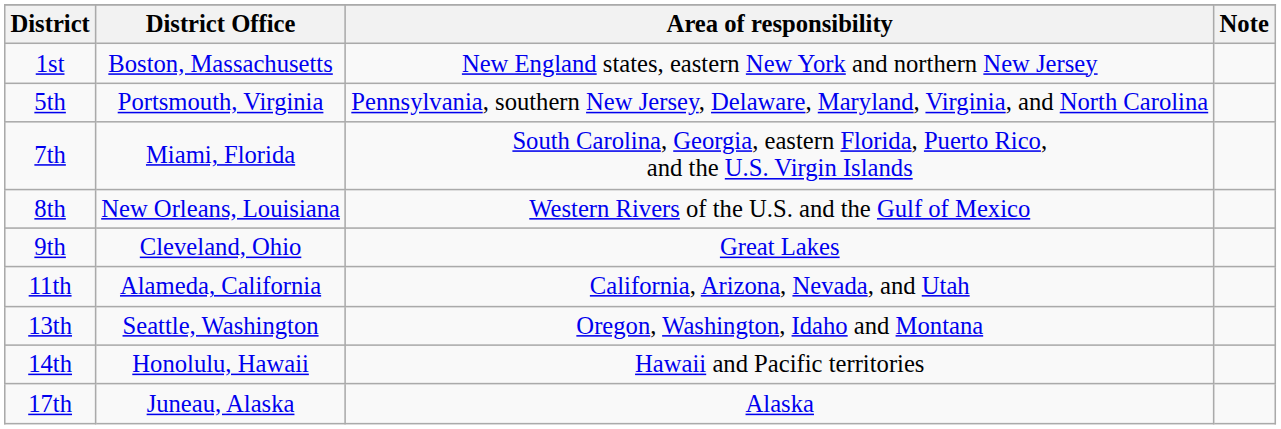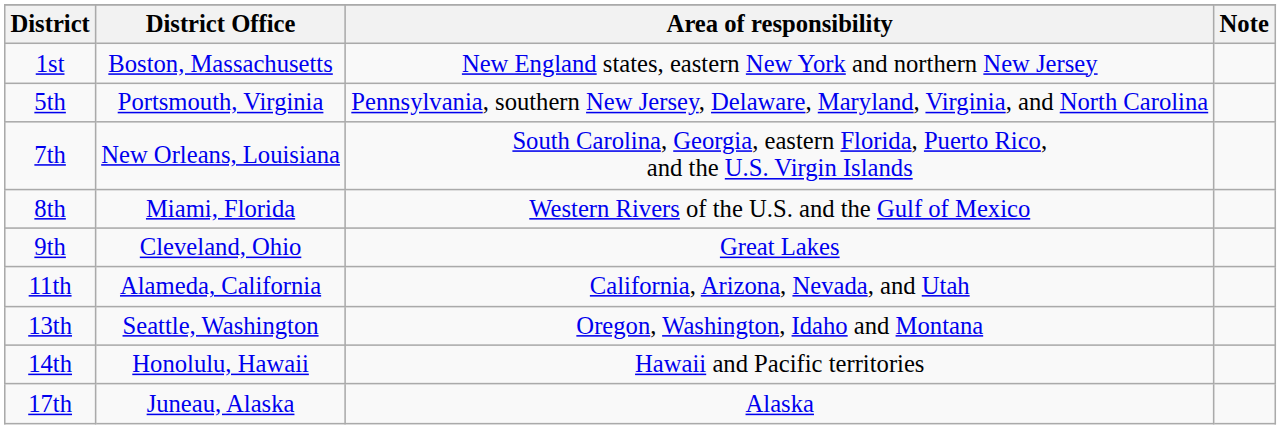 <table class="wikitable" style="text-align: center;">
 <tr>
 </tr>
 <tr>
 <th>District</th>
 <th>District Office</th>
 <th>Area of responsibility</th>
 <th>Note</th>
 </tr>
 <tr>
 <td><a href='#'>1st</a></td>
 <td><a href='#'>Boston, Massachusetts</a></td>
 <td><a href='#'>New England</a> states, eastern <a href='#'>New York</a> and northern <a href='#'>New Jersey</a></td>
 <td></td>
 </tr>
 <tr>
 <td><a href='#'>5th</a></td>
 <td><a href='#'>Portsmouth, Virginia</a></td>
 <td><a href='#'>Pennsylvania</a>, southern <a href='#'>New Jersey</a>, <a href='#'>Delaware</a>, <a href='#'>Maryland</a>, <a href='#'>Virginia</a>, and <a href='#'>North Carolina</a></td>
 <td></td>
 </tr>
 <tr>
 <td><a href='#'>7th</a></td>
-<td><a href='#'>Miami, Florida</a></td>
+<td><a href='#'>New Orleans, Louisiana</a></td>
 <td><a href='#'>South Carolina</a>, <a href='#'>Georgia</a>, eastern <a href='#'>Florida</a>, <a href='#'>Puerto Rico</a>, <br>and the <a href='#'>U.S. Virgin Islands</a></td>
 <td></td>
 </tr>
 <tr>
 <td><a href='#'>8th</a></td>
-<td><a href='#'>New Orleans, Louisiana</a></td>
+<td><a href='#'>Miami, Florida</a></td>
 <td><a href='#'>Western Rivers</a> of the U.S. and the <a href='#'>Gulf of Mexico</a></td>
 <td></td>
 </tr>
 <tr>
 <td><a href='#'>9th</a></td>
 <td><a href='#'>Cleveland, Ohio</a></td>
 <td><a href='#'>Great Lakes</a></td>
 <td></td>
 </tr>
 <tr>
 <td><a href='#'>11th</a></td>
 <td><a href='#'>Alameda, California</a></td>
 <td><a href='#'>California</a>, <a href='#'>Arizona</a>, <a href='#'>Nevada</a>, and <a href='#'>Utah</a></td>
 <td></td>
 </tr>
 <tr>
 <td><a href='#'>13th</a></td>
 <td><a href='#'>Seattle, Washington</a></td>
 <td><a href='#'>Oregon</a>, <a href='#'>Washington</a>, <a href='#'>Idaho</a> and <a href='#'>Montana</a></td>
 <td></td>
 </tr>
 <tr>
 <td><a href='#'>14th</a></td>
 <td><a href='#'>Honolulu, Hawaii</a></td>
 <td><a href='#'>Hawaii</a> and Pacific territories</td>
 <td></td>
 </tr>
 <tr>
 <td><a href='#'>17th</a></td>
 <td><a href='#'>Juneau, Alaska</a></td>
 <td><a href='#'>Alaska</a></td>
 <td></td>
 </tr>
 </table>
